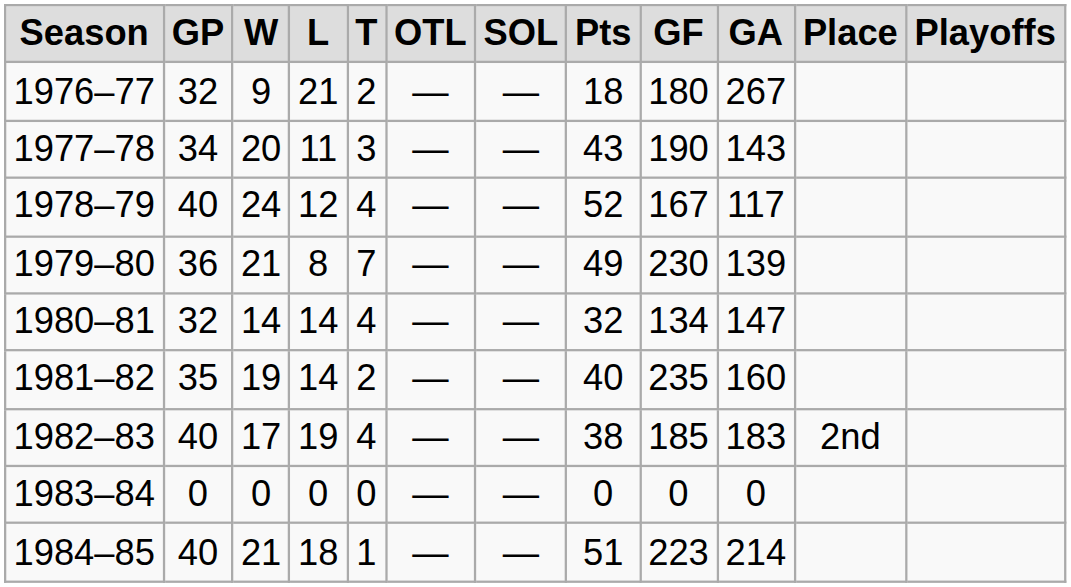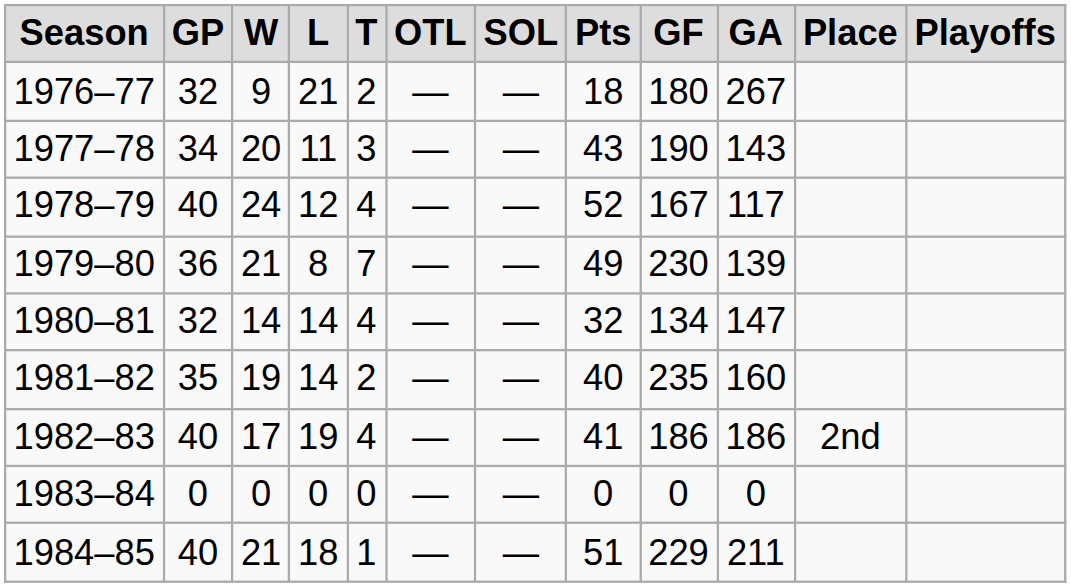 <table class="wikitable">
 <tr style="font-weight:bold; background-color:#dddddd;" align="center" |>
 <td>Season</td>
 <td>GP</td>
 <td>W</td>
 <td>L</td>
 <td>T</td>
 <td>OTL</td>
 <td>SOL</td>
 <td>Pts</td>
 <td>GF</td>
 <td>GA</td>
 <td>Place</td>
 <td>Playoffs</td>
 </tr>
 <tr align="center">
 <td>1976–77</td>
 <td>32</td>
 <td>9</td>
 <td>21</td>
 <td>2</td>
 <td>—</td>
 <td>—</td>
 <td>18</td>
 <td>180</td>
 <td>267</td>
 <td align="left"></td>
 <td></td>
 </tr>
 <tr align="center">
 <td>1977–78</td>
 <td>34</td>
 <td>20</td>
 <td>11</td>
 <td>3</td>
 <td>—</td>
 <td>—</td>
 <td>43</td>
 <td>190</td>
 <td>143</td>
 <td align="left"></td>
 <td></td>
 </tr>
 <tr align="center">
 <td>1978–79</td>
 <td>40</td>
 <td>24</td>
 <td>12</td>
 <td>4</td>
 <td>—</td>
 <td>—</td>
 <td>52</td>
 <td>167</td>
 <td>117</td>
 <td align="left"></td>
 <td></td>
 </tr>
 <tr align="center">
 <td>1979–80</td>
 <td>36</td>
 <td>21</td>
 <td>8</td>
 <td>7</td>
 <td>—</td>
 <td>—</td>
 <td>49</td>
 <td>230</td>
 <td>139</td>
 <td align="left"></td>
 <td></td>
 </tr>
 <tr align="center">
 <td>1980–81</td>
 <td>32</td>
 <td>14</td>
 <td>14</td>
 <td>4</td>
 <td>—</td>
 <td>—</td>
 <td>32</td>
 <td>134</td>
 <td>147</td>
 <td align="left"></td>
 <td></td>
 </tr>
 <tr align="center">
 <td>1981–82</td>
 <td>35</td>
 <td>19</td>
 <td>14</td>
 <td>2</td>
 <td>—</td>
 <td>—</td>
 <td>40</td>
 <td>235</td>
 <td>160</td>
 <td align="left"></td>
 <td></td>
 </tr>
 <tr align="center">
 <td>1982–83</td>
 <td>40</td>
 <td>17</td>
 <td>19</td>
 <td>4</td>
 <td>—</td>
 <td>—</td>
-<td>38</td>
-<td>185</td>
-<td>183</td>
+<td>41</td>
+<td>186</td>
+<td>186</td>
 <td>2nd</td>
 <td></td>
 </tr>
 <tr align="center">
 <td>1983–84</td>
 <td>0</td>
 <td>0</td>
 <td>0</td>
 <td>0</td>
 <td>—</td>
 <td>—</td>
 <td>0</td>
 <td>0</td>
 <td>0</td>
 <td align="left"></td>
 <td></td>
 </tr>
 <tr align="center">
 <td>1984–85</td>
 <td>40</td>
 <td>21</td>
 <td>18</td>
 <td>1</td>
 <td>—</td>
 <td>—</td>
 <td>51</td>
-<td>223</td>
-<td>214</td>
+<td>229</td>
+<td>211</td>
 <td align="left"></td>
 <td></td>
 </tr>
 </table>
